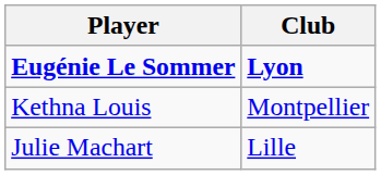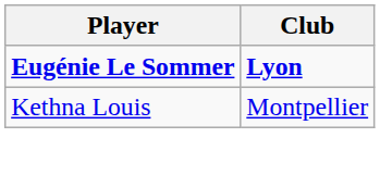 <table class="wikitable">
 <tr>
 <th>Player</th>
 <th>Club</th>
 </tr>
 <tr>
 <td> <strong><a href='#'>Eugénie Le Sommer</a></strong></td>
 <td><strong><a href='#'>Lyon</a></strong></td>
 </tr>
 <tr>
 <td> <a href='#'>Kethna Louis</a></td>
 <td><a href='#'>Montpellier</a></td>
 </tr>
-<tr>
-<td> <a href='#'>Julie Machart</a></td>
-<td><a href='#'>Lille</a></td>
-</tr>
 </table>
